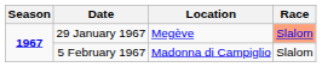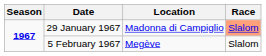 <table class=wikitable style="text-align:center">
 <tr style="background:#efefef;">
 <th>Season</th>
 <th>Date</th>
 <th>Location</th>
 <th>Race</th>
 </tr>
 <tr>
 <td rowspan=2><strong><a href='#'>1967</a></strong></td>
 <td align=right>29 January 1967</td>
-<td align=left> <a href='#'>Megève</a></td>
+<td align=left> <a href='#'>Madonna di Campiglio</a></td>
 <td style="background: lightsalmon;"><a href='#'>Slalom</a></td>
 </tr>
 <tr>
 <td align=right>5 February 1967</td>
-<td align=left> <a href='#'>Madonna di Campiglio</a></td>
+<td align=left> <a href='#'>Megève</a></td>
 <td>Slalom</td>
 </tr>
 </table>
